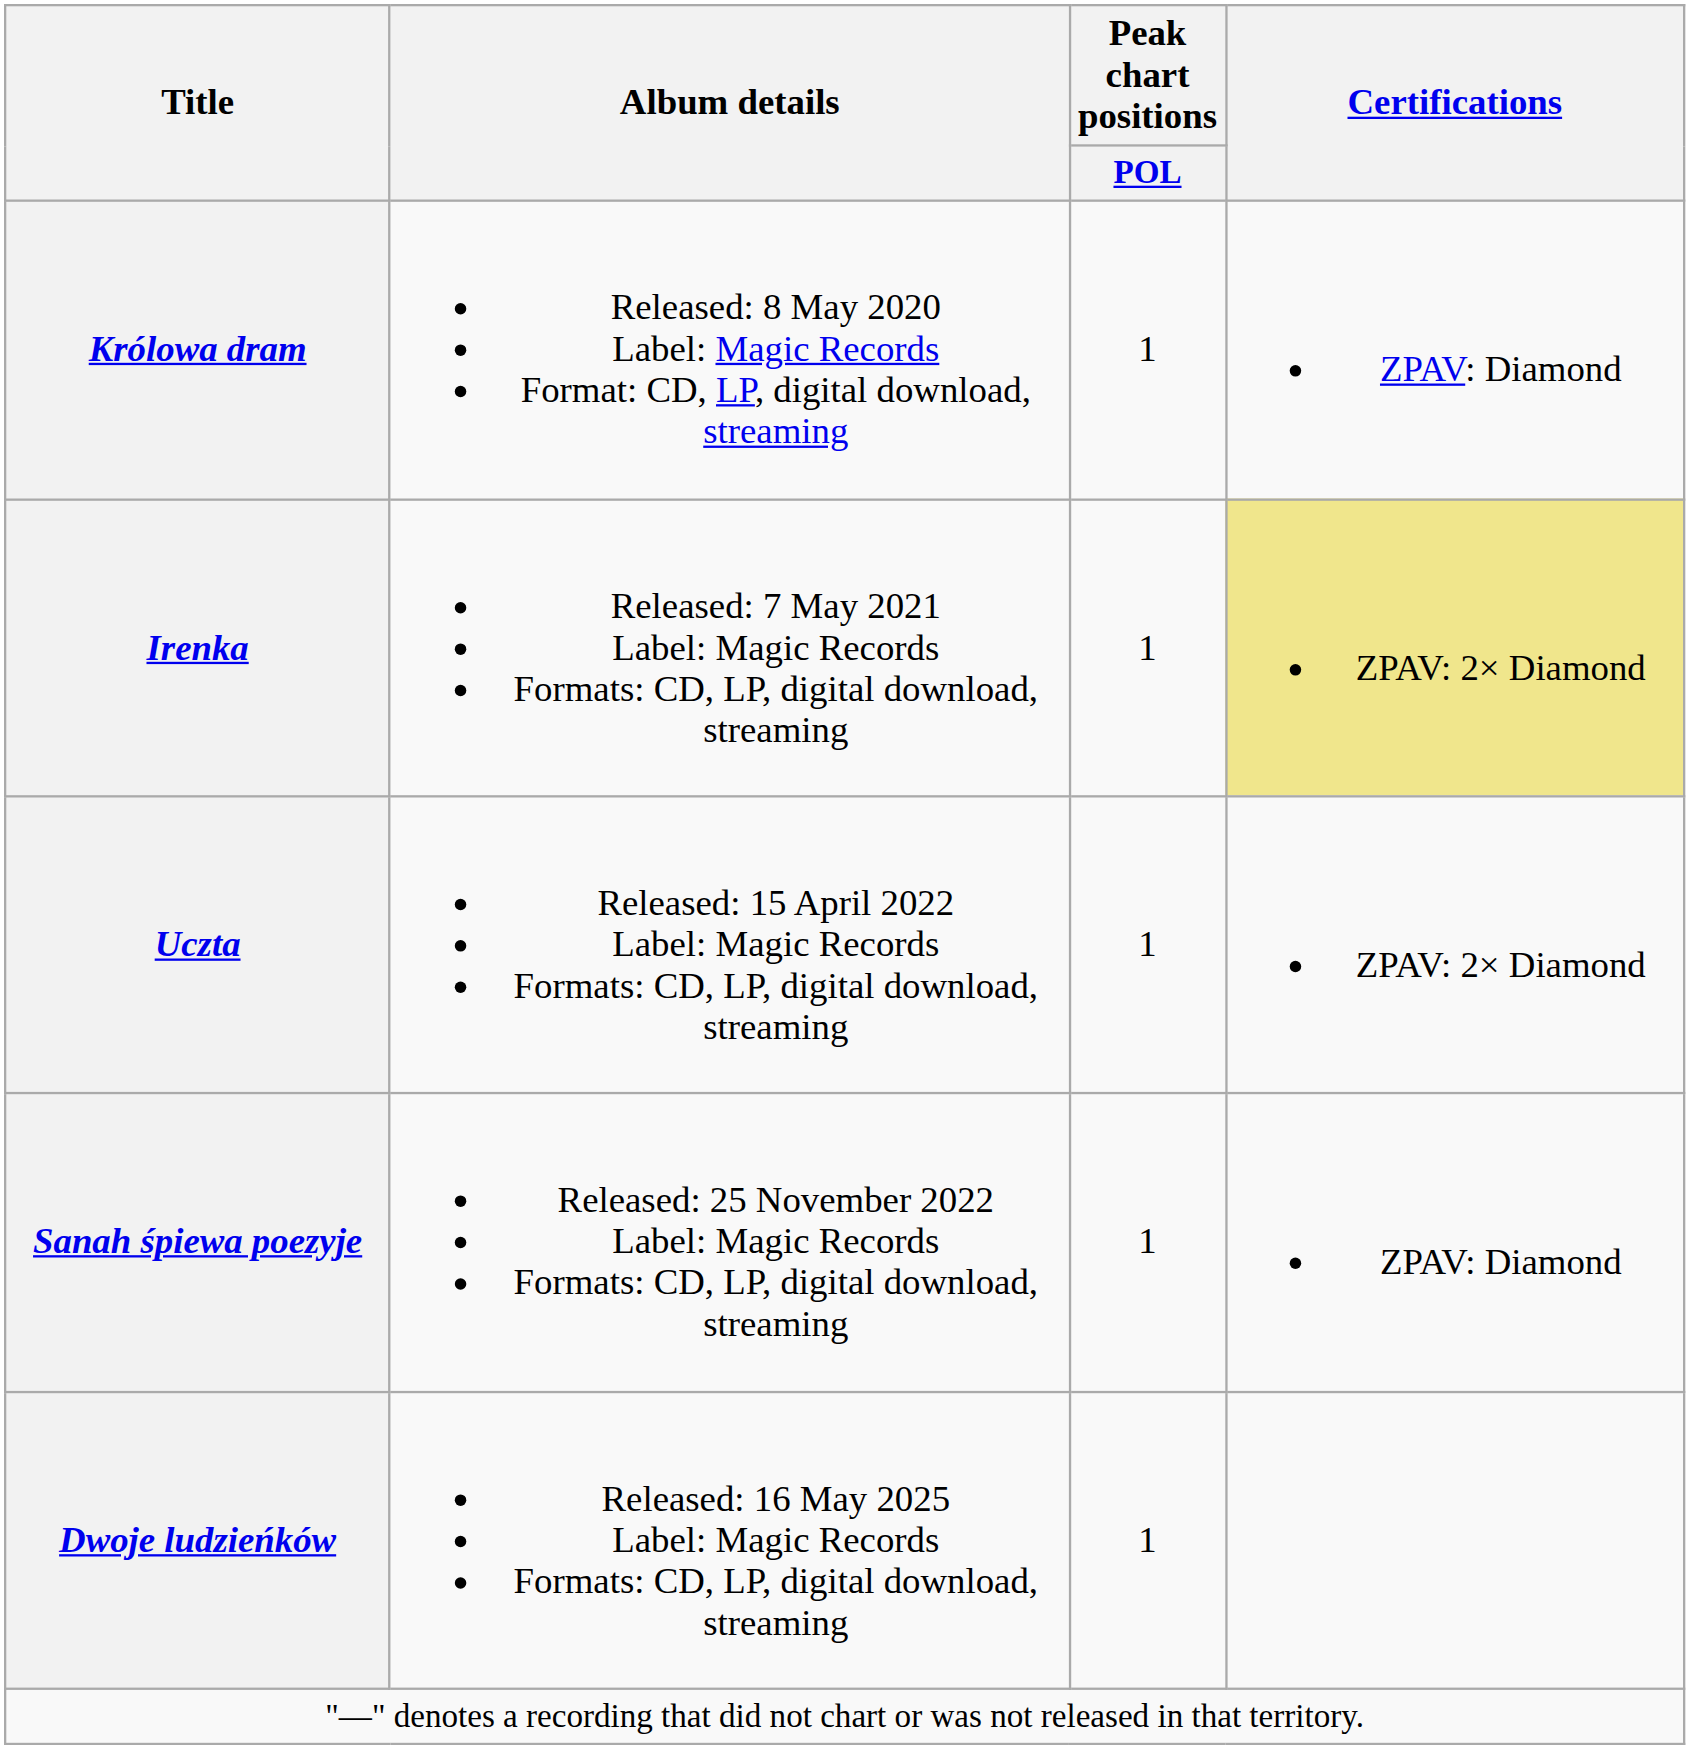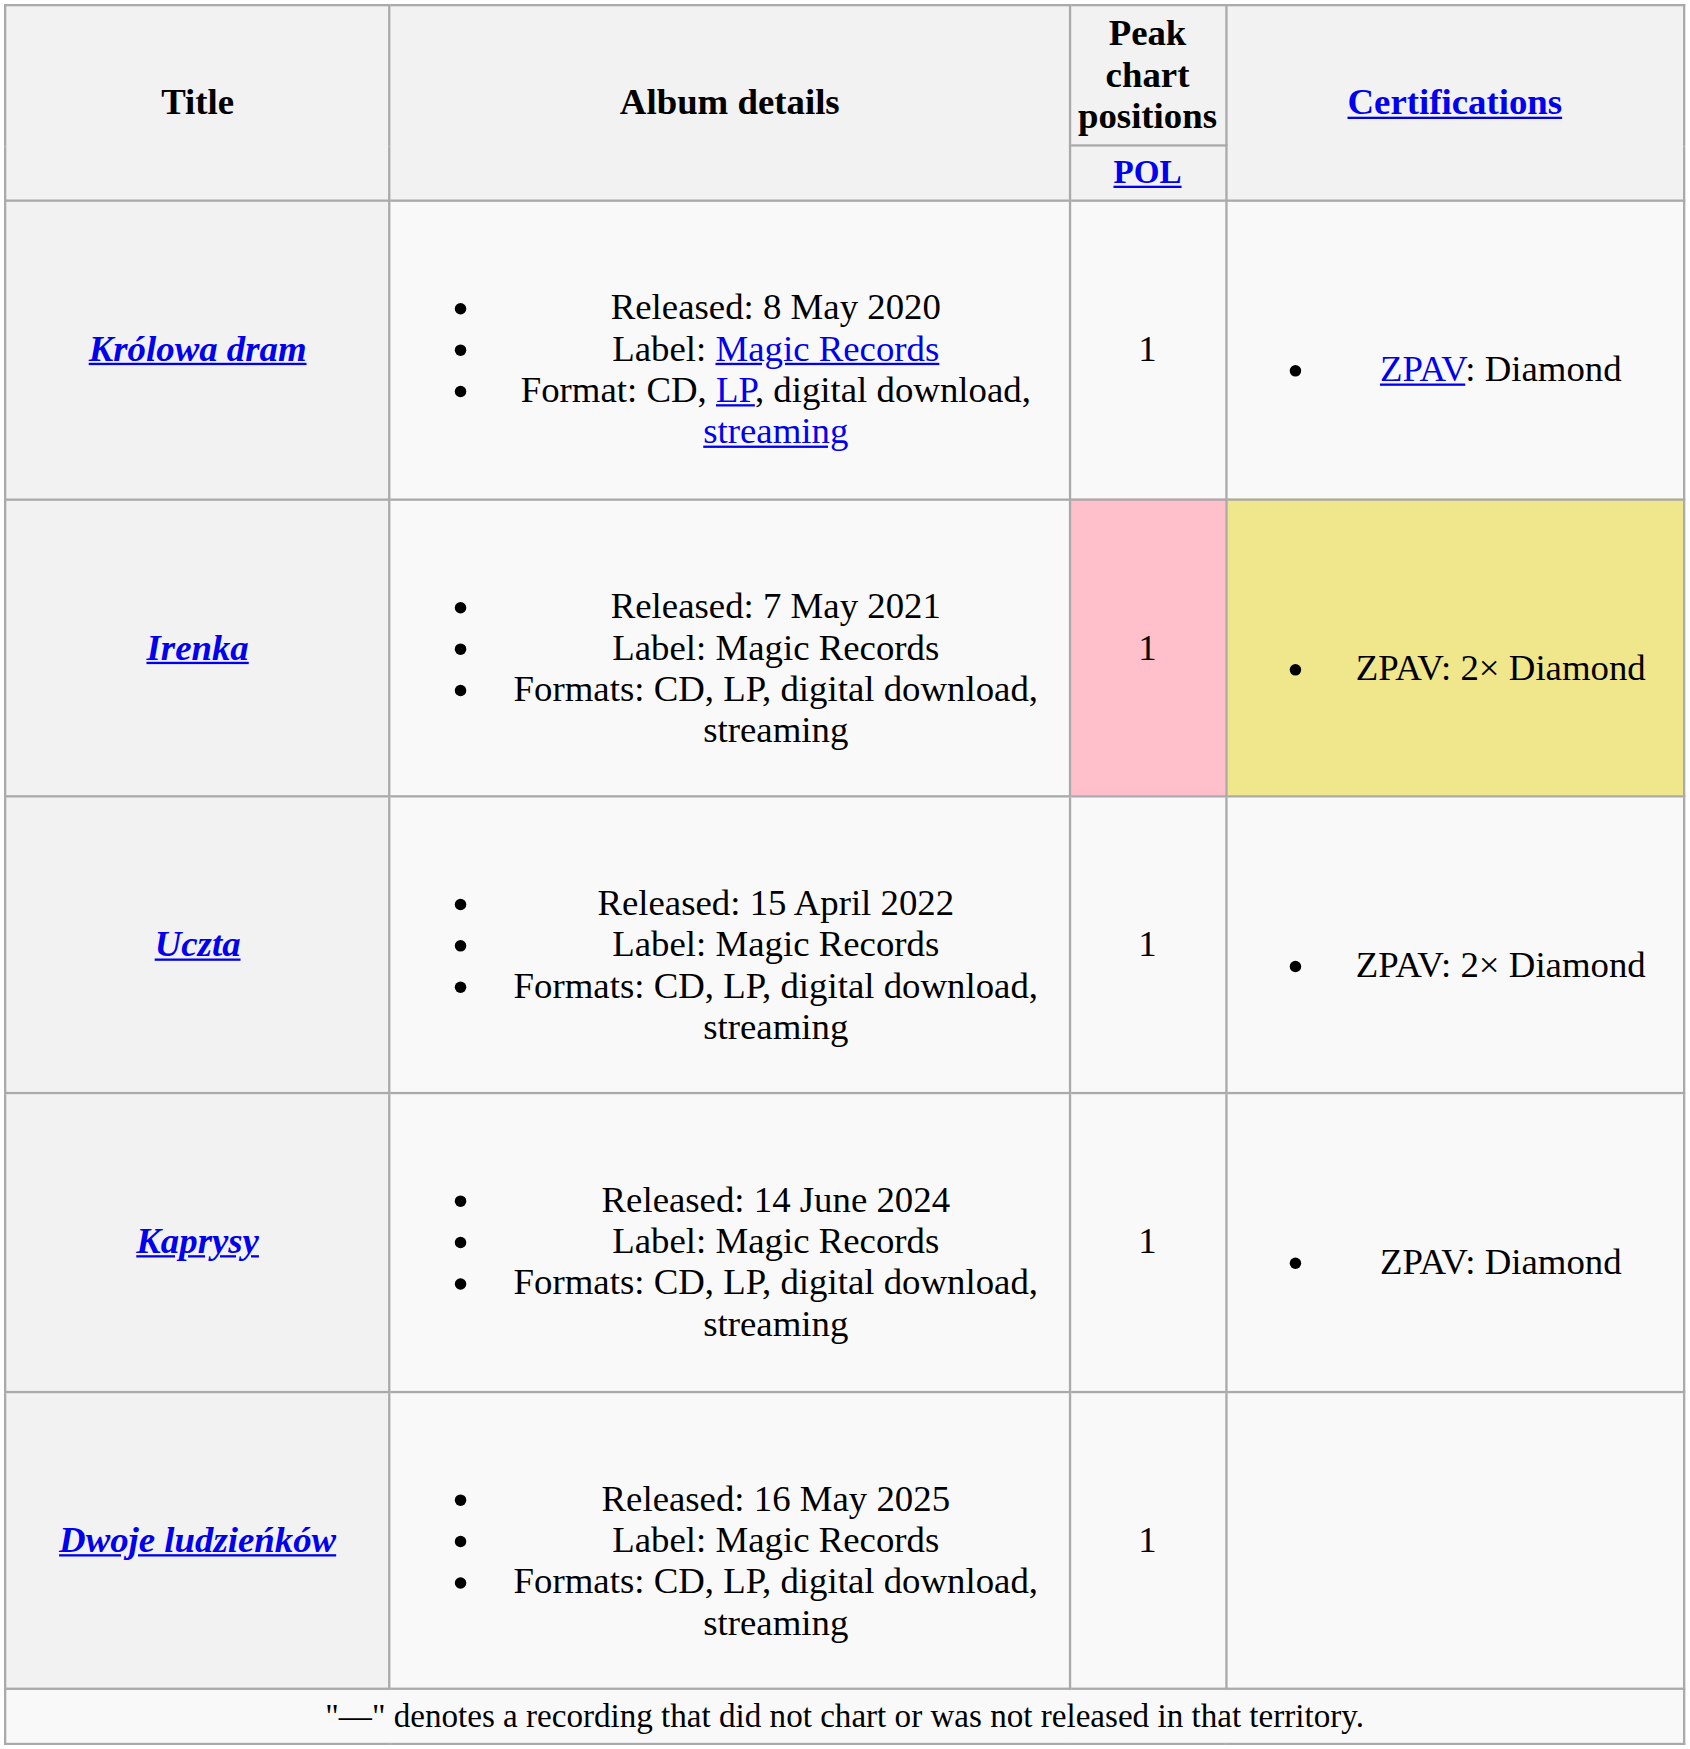 <table class="wikitable plainrowheaders" style="text-align:center;">
 <tr>
 <th scope="col" rowspan="2" style="width:10em;">Title</th>
 <th scope="col" rowspan="2" style="width:18em;">Album details</th>
 <th>Peak chart positions</th>
 <th scope="col" rowspan="2" style="width:12em;"><a href='#'>Certifications</a></th>
 </tr>
 <tr>
 <th scope="col" style="width:3em;font-size:90%;"><a href='#'>POL</a><br></th>
 </tr>
 <tr>
 <th scope="row"><em><a href='#'>Królowa dram</a></em></th>
 <td><br><ul><li>Released: 8 May 2020</li><li>Label: <a href='#'>Magic Records</a></li><li>Format: CD, <a href='#'>LP</a>, digital download, <a href='#'>streaming</a></li></ul></td>
 <td>1</td>
 <td><br><ul><li><a href='#'>ZPAV</a>: Diamond</li></ul></td>
 </tr>
 <tr>
 <th scope="row"><em><a href='#'>Irenka</a></em></th>
 <td><br><ul><li>Released: 7 May 2021</li><li>Label: Magic Records</li><li>Formats: CD, LP, digital download, streaming</li></ul></td>
-<td>1</td>
+<td style="background: pink;">1</td>
 <td style="background: khaki;"><br><ul><li>ZPAV: 2× Diamond</li></ul></td>
 </tr>
 <tr>
 <th scope="row"><em><a href='#'>Uczta</a></em></th>
 <td><br><ul><li>Released: 15 April 2022</li><li>Label: Magic Records</li><li>Formats: CD, LP, digital download, streaming</li></ul></td>
 <td>1</td>
 <td><br><ul><li>ZPAV: 2× Diamond</li></ul></td>
 </tr>
 <tr>
-<th scope="row"><em><a href='#'>Sanah śpiewa poezyje</a></em></th>
-<td><br><ul><li>Released: 25 November 2022</li><li>Label: Magic Records</li><li>Formats: CD, LP, digital download, streaming</li></ul></td>
+<th scope="row"><em><a href='#'>Kaprysy</a></em></th>
+<td><br><ul><li>Released: 14 June 2024</li><li>Label: Magic Records</li><li>Formats: CD, LP, digital download, streaming</li></ul></td>
 <td>1</td>
 <td><br><ul><li>ZPAV: Diamond</li></ul></td>
 </tr>
 <tr>
 <th scope="row"><em><a href='#'>Dwoje ludzieńków</a></em></th>
 <td><br><ul><li>Released: 16 May 2025</li><li>Label: Magic Records</li><li>Formats: CD, LP, digital download, streaming</li></ul></td>
 <td>1</td>
 <td></td>
 </tr>
 <tr>
 <td colspan="4" style="font-size:90%">"—" denotes a recording that did not chart or was not released in that territory.</td>
 </tr>
 </table>
